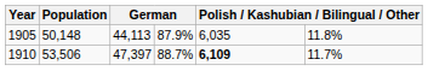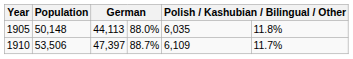 <table class="wikitable">
 <tr>
 <th>Year</th>
 <th>Population</th>
 <th colspan="2">German</th>
 <th colspan="2">Polish / Kashubian / Bilingual / Other</th>
 </tr>
 <tr>
 <td>1905</td>
 <td>50,148</td>
 <td>44,113</td>
-<td>87.9%</td>
+<td>88.0%</td>
 <td>6,035</td>
 <td>11.8%</td>
 </tr>
 <tr>
 <td>1910</td>
 <td>53,506</td>
 <td>47,397</td>
 <td>88.7%</td>
-<td><strong>6,109</strong></td>
+<td>6,109</td>
 <td>11.7%</td>
 </tr>
 </table>
